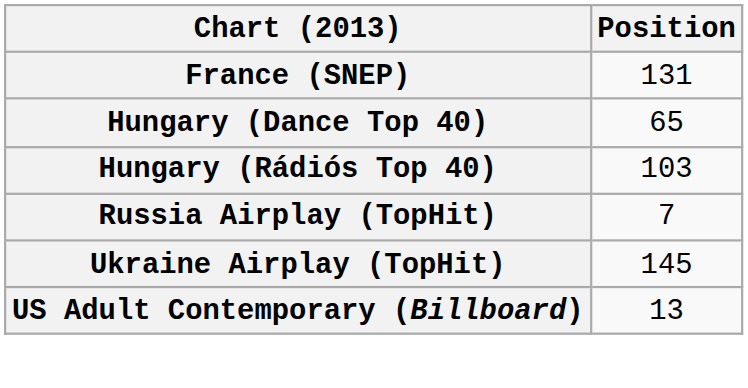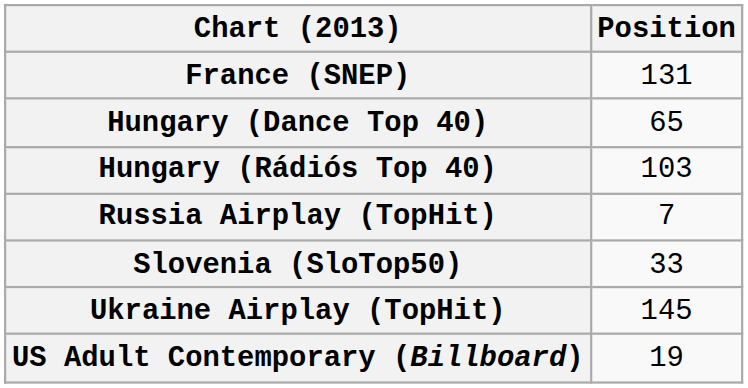 <table class="wikitable sortable plainrowheaders" style="text-align:center">
 <tr>
 <th>Chart (2013)</th>
 <th>Position</th>
 </tr>
 <tr>
 <th scope="row">France (SNEP)</th>
 <td>131</td>
 </tr>
 <tr>
 <th scope="row">Hungary (Dance Top 40)</th>
 <td>65</td>
 </tr>
 <tr>
 <th scope="row">Hungary (Rádiós Top 40)</th>
 <td>103</td>
 </tr>
 <tr>
 <th scope="row">Russia Airplay (TopHit)</th>
 <td>7</td>
 </tr>
 <tr>
+<th scope="row">Slovenia (SloTop50)</th>
+<td>33</td>
+</tr>
+<tr>
 <th scope="row">Ukraine Airplay (TopHit)</th>
 <td>145</td>
 </tr>
 <tr>
 <th scope="row">US Adult Contemporary (<em>Billboard</em>)</th>
-<td>13</td>
+<td>19</td>
 </tr>
 </table>
